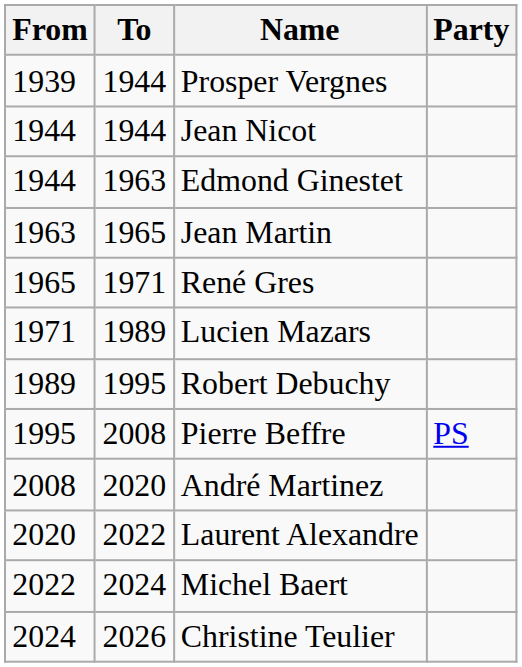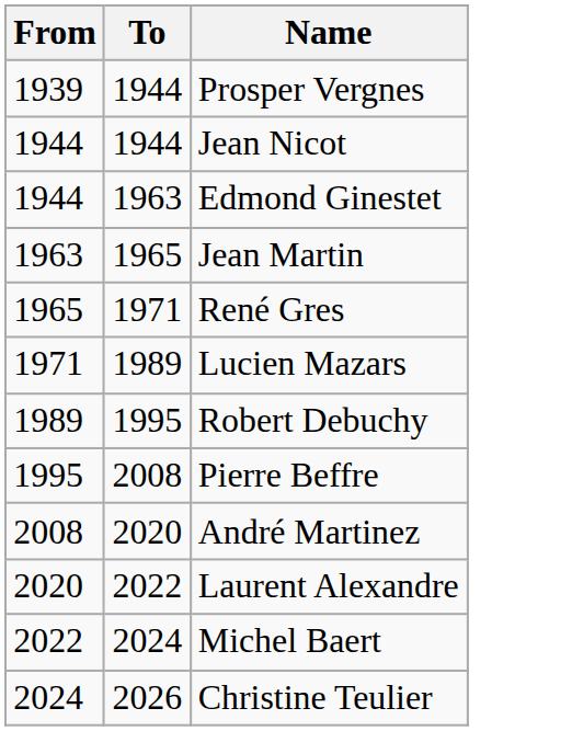 <table class="wikitable">
 <tr>
 <th>From</th>
 <th>To</th>
 <th>Name</th>
-<th>Party</th>
 </tr>
 <tr>
 <td>1939</td>
 <td>1944</td>
 <td>Prosper Vergnes</td>
-<td></td>
 </tr>
 <tr>
 <td>1944</td>
 <td>1944</td>
 <td>Jean Nicot</td>
-<td></td>
 </tr>
 <tr>
 <td>1944</td>
 <td>1963</td>
 <td>Edmond Ginestet</td>
-<td></td>
 </tr>
 <tr>
 <td>1963</td>
 <td>1965</td>
 <td>Jean Martin</td>
-<td></td>
 </tr>
 <tr>
 <td>1965</td>
 <td>1971</td>
 <td>René Gres</td>
-<td></td>
 </tr>
 <tr>
 <td>1971</td>
 <td>1989</td>
 <td>Lucien Mazars</td>
-<td></td>
 </tr>
 <tr>
 <td>1989</td>
 <td>1995</td>
 <td>Robert Debuchy</td>
-<td></td>
 </tr>
 <tr>
 <td>1995</td>
 <td>2008</td>
 <td>Pierre Beffre</td>
-<td><a href='#'>PS</a></td>
 </tr>
 <tr>
 <td>2008</td>
 <td>2020</td>
 <td>André Martinez</td>
-<td></td>
 </tr>
 <tr>
 <td>2020</td>
 <td>2022</td>
 <td>Laurent Alexandre</td>
-<td></td>
 </tr>
 <tr>
 <td>2022</td>
 <td>2024</td>
 <td>Michel Baert</td>
-<td></td>
 </tr>
 <tr>
 <td>2024</td>
 <td>2026</td>
 <td>Christine Teulier</td>
-<td></td>
 </tr>
 </table>
